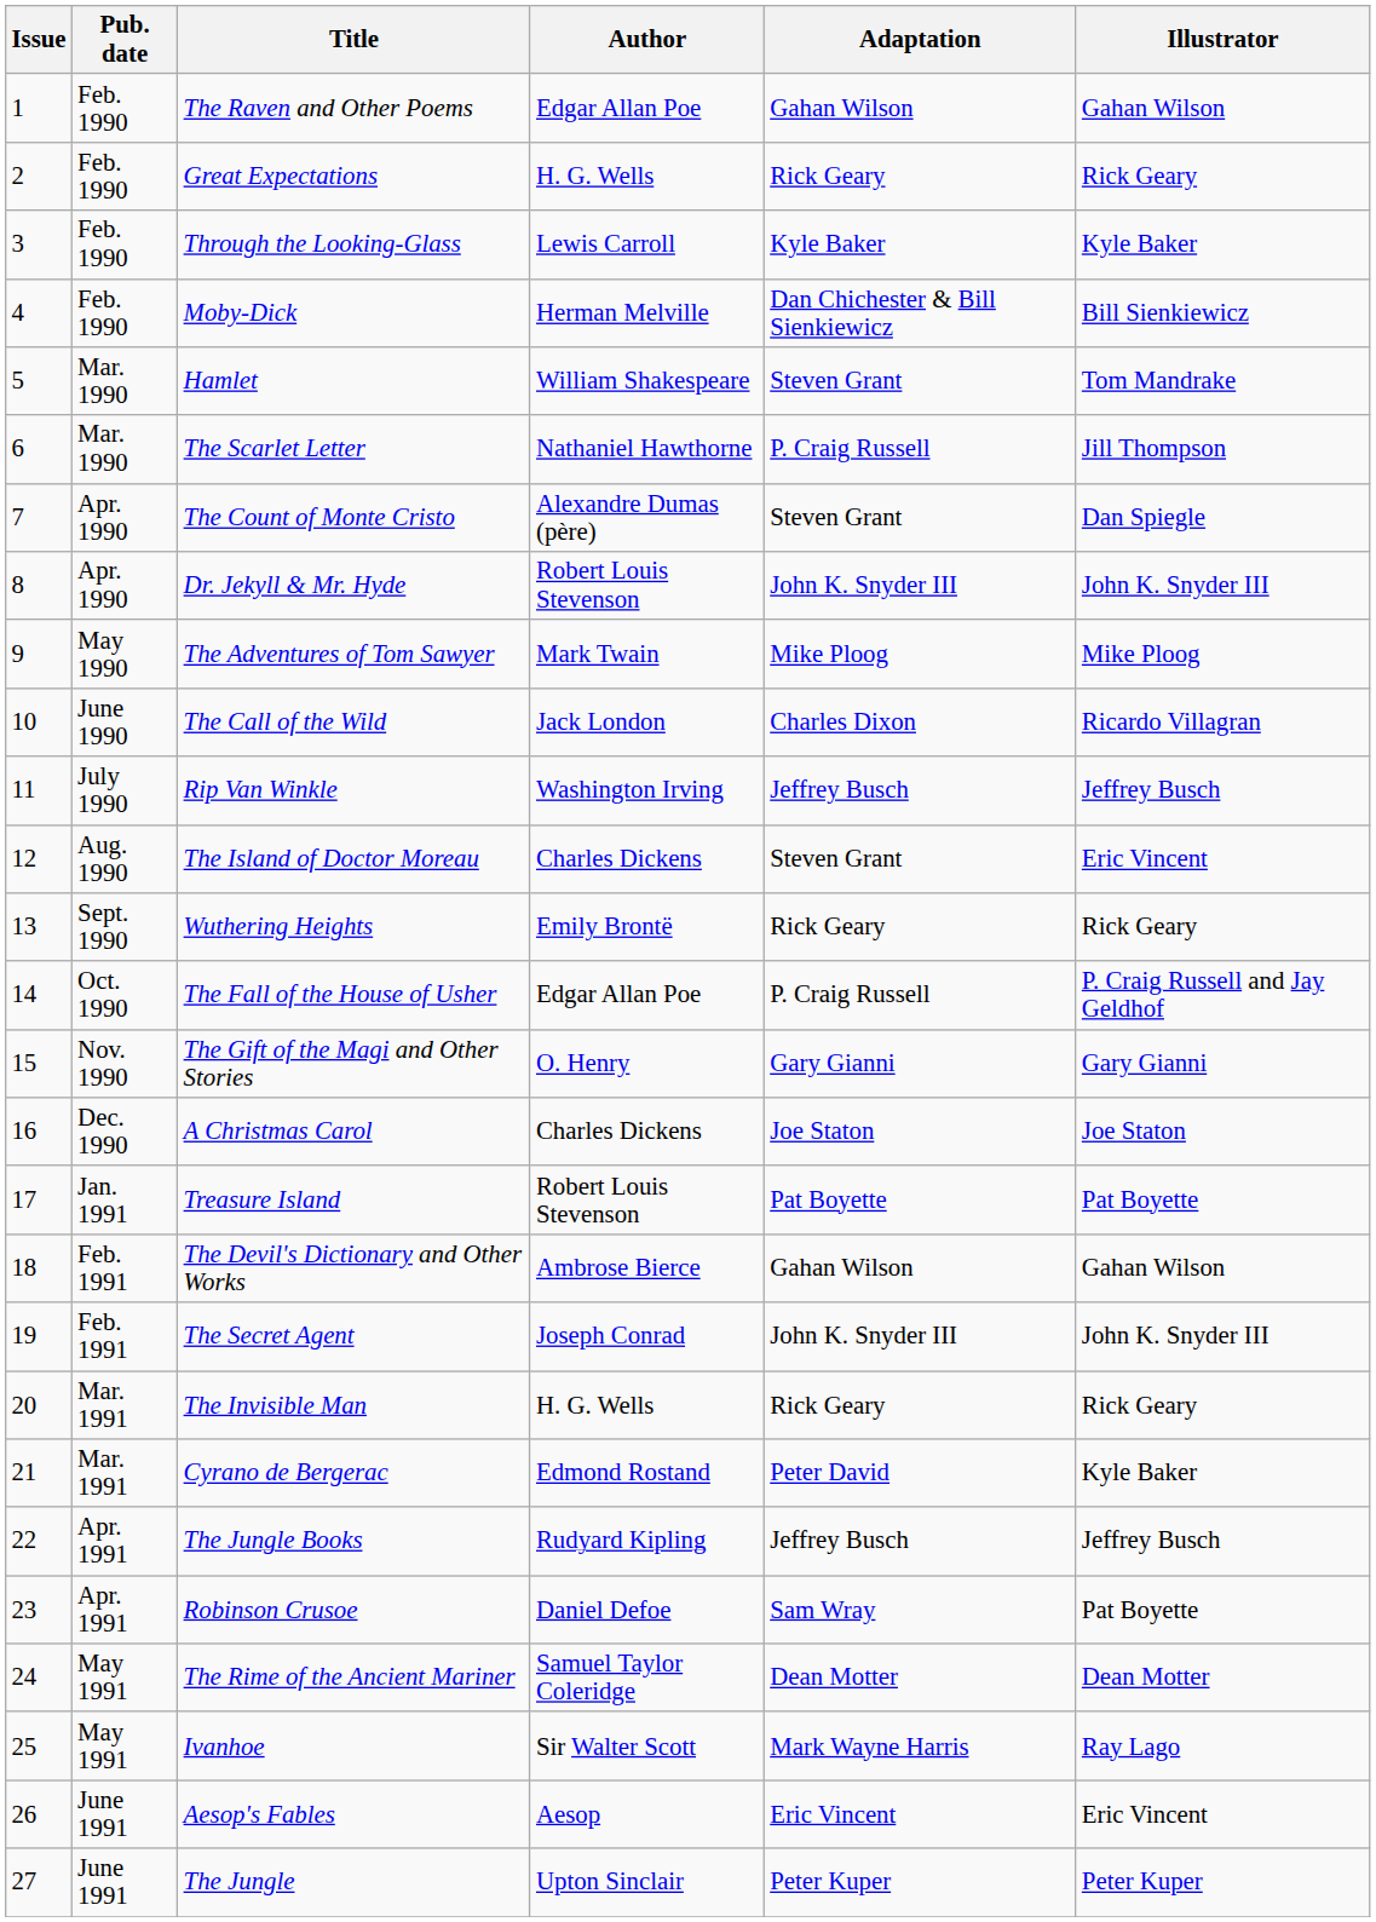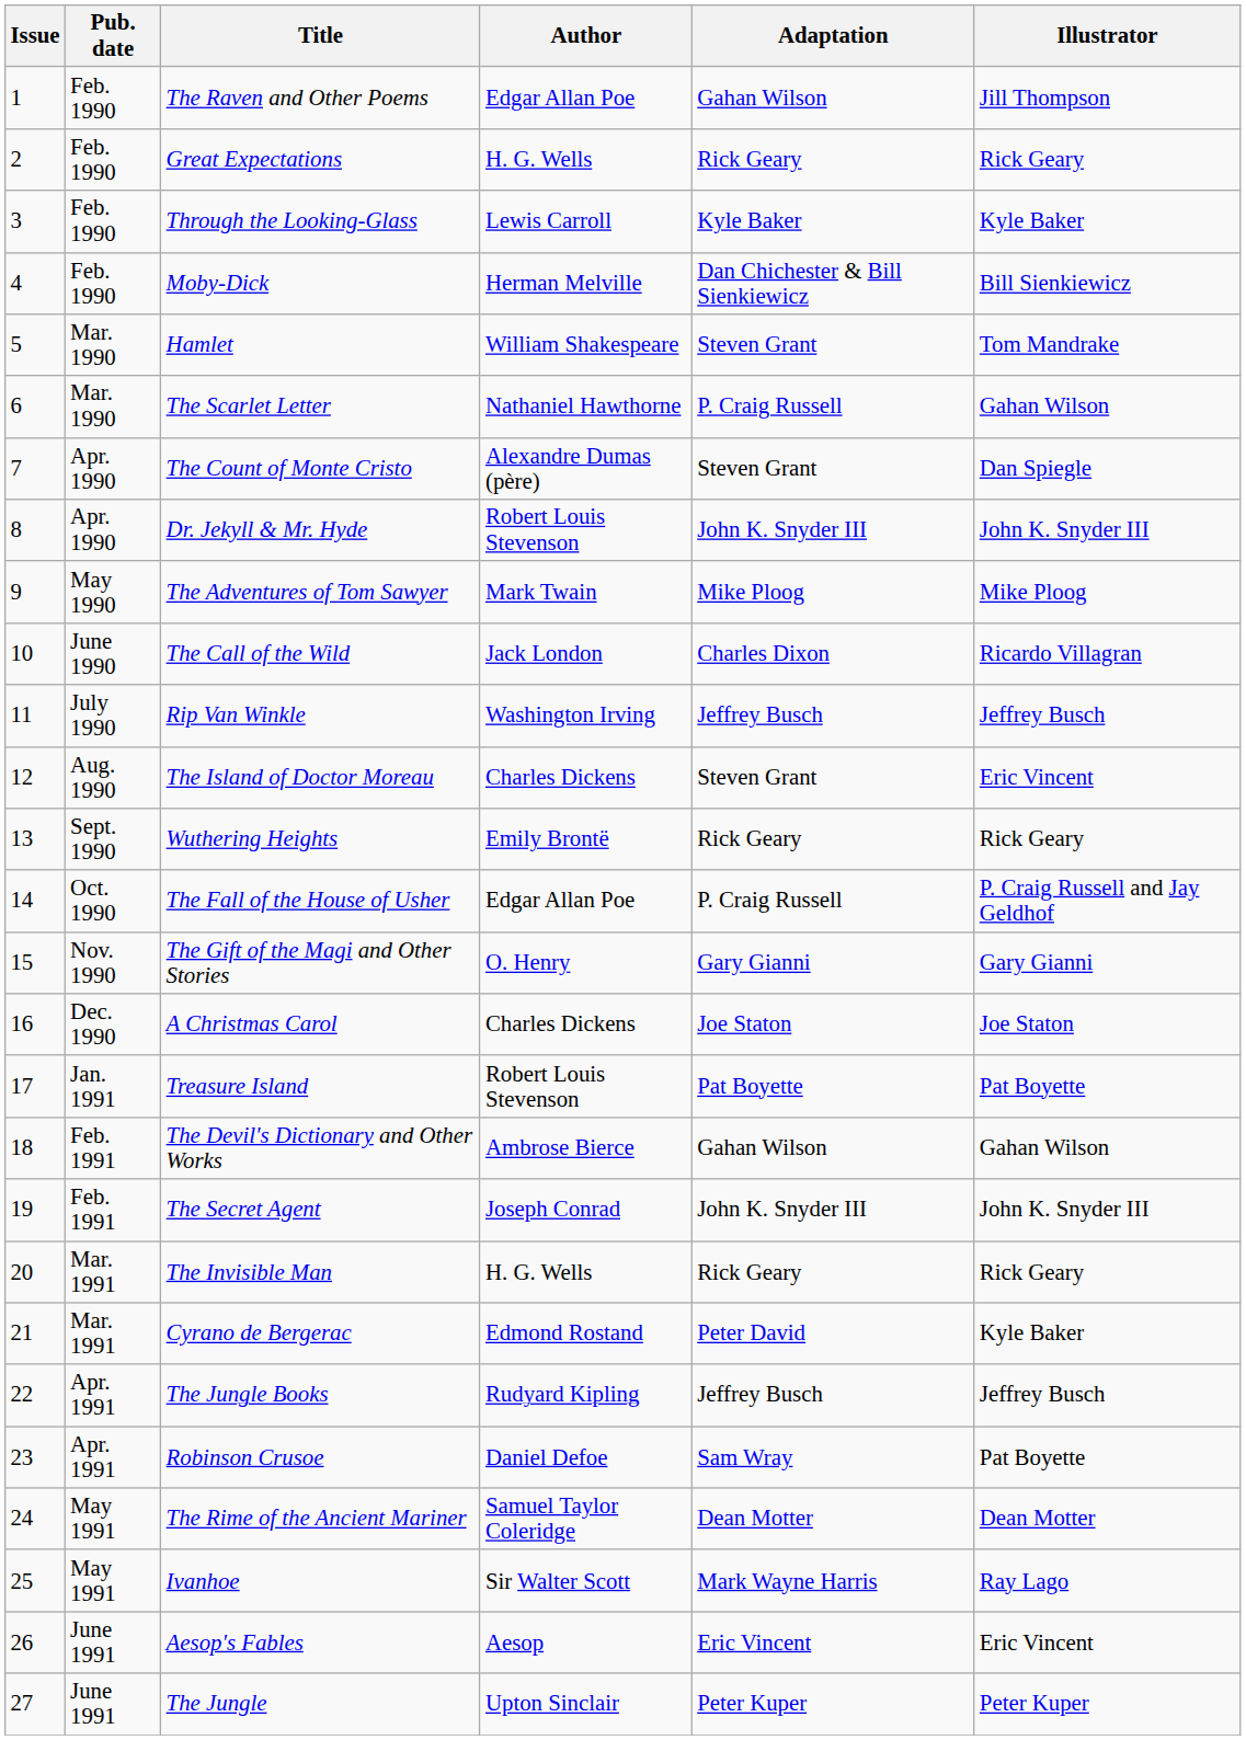 <table class="wikitable sortable collapsible collapsed" border="1">
 <tr>
 <th>Issue</th>
 <th>Pub. date</th>
 <th>Title</th>
 <th>Author</th>
 <th>Adaptation</th>
 <th>Illustrator</th>
 </tr>
 <tr>
 <td>1</td>
 <td>Feb. 1990</td>
 <td data-sort-value="Raven, The"><em><a href='#'>The Raven</a> and Other Poems</em></td>
 <td data-sort-value="Poe, Edgar Allan"><a href='#'>Edgar Allan Poe</a></td>
 <td data-sort-value="Wilson, Gahan"><a href='#'>Gahan Wilson</a></td>
-<td data-sort-value="Wilson, Gahan"><a href='#'>Gahan Wilson</a></td>
+<td data-sort-value="Thompson, Jill"><a href='#'>Jill Thompson</a></td>
 </tr>
 <tr>
 <td>2</td>
 <td>Feb. 1990</td>
 <td><em><a href='#'>Great Expectations</a></em></td>
 <td data-sort-value="Wells, H.G."><a href='#'>H. G. Wells</a></td>
 <td data-sort-value="Geary, Rick"><a href='#'>Rick Geary</a></td>
 <td data-sort-value="Geary, Rick"><a href='#'>Rick Geary</a></td>
 </tr>
 <tr>
 <td>3</td>
 <td>Feb. 1990</td>
 <td><em><a href='#'>Through the Looking-Glass</a></em></td>
 <td data-sort-value="Carroll, Lewis"><a href='#'>Lewis Carroll</a></td>
 <td data-sort-value="Baker, Kyle"><a href='#'>Kyle Baker</a></td>
 <td data-sort-value="Baker, Kyle"><a href='#'>Kyle Baker</a></td>
 </tr>
 <tr>
 <td>4</td>
 <td>Feb. 1990</td>
 <td><em><a href='#'>Moby-Dick</a></em></td>
 <td data-sort-value="Melville, Herman"><a href='#'>Herman Melville</a></td>
 <td data-sort-value="Chichester, Dan; Sienkiwicz, Bill"><a href='#'>Dan Chichester</a> & <a href='#'>Bill Sienkiewicz</a></td>
 <td data-sort-value="Sienkiewicz, Bill"><a href='#'>Bill Sienkiewicz</a></td>
 </tr>
 <tr>
 <td>5</td>
 <td>Mar. 1990</td>
 <td><em><a href='#'>Hamlet</a></em></td>
 <td data-sort-value="Shakespeare, William"><a href='#'>William Shakespeare</a></td>
 <td data-sort-value="Grant, Steven"><a href='#'>Steven Grant</a></td>
 <td data-sort-value="Mandrake, Tom"><a href='#'>Tom Mandrake</a></td>
 </tr>
 <tr>
 <td>6</td>
 <td>Mar. 1990</td>
 <td data-sort-value="Scarlet Letter, The"><em><a href='#'>The Scarlet Letter</a></em></td>
 <td data-sort-value="Hawthorne, Nathaniel"><a href='#'>Nathaniel Hawthorne</a></td>
 <td data-sort-value="Russell, P. Craig"><a href='#'>P. Craig Russell</a></td>
-<td data-sort-value="Thompson, Jill"><a href='#'>Jill Thompson</a></td>
+<td data-sort-value="Wilson, Gahan"><a href='#'>Gahan Wilson</a></td>
 </tr>
 <tr>
 <td>7</td>
 <td>Apr. 1990</td>
 <td data-sort-value="Count of Monte Cristo, The"><em><a href='#'>The Count of Monte Cristo</a></em></td>
 <td data-sort-value="Dumas, Alexandre (ppère)"><a href='#'>Alexandre Dumas</a> (père)</td>
 <td data-sort-value="Grant, Steven">Steven Grant</td>
 <td data-sort-value="Spiegle, Dan"><a href='#'>Dan Spiegle</a></td>
 </tr>
 <tr>
 <td>8</td>
 <td>Apr. 1990</td>
 <td><em><a href='#'>Dr. Jekyll & Mr. Hyde</a></em></td>
 <td data-sort-value="Stevenson, Robert Louis"><a href='#'>Robert Louis Stevenson</a></td>
 <td data-sort-value="Snyder, John K. III"><a href='#'>John K. Snyder III</a></td>
 <td data-sort-value="Snyder, John K. III"><a href='#'>John K. Snyder III</a></td>
 </tr>
 <tr>
 <td>9</td>
 <td>May 1990</td>
 <td data-sort-value="Adventures of Tom Sawyer, The"><em><a href='#'>The Adventures of Tom Sawyer</a></em></td>
 <td data-sort-value="Twain, Mark"><a href='#'>Mark Twain</a></td>
 <td data-sort-value="Ploog, Mike"><a href='#'>Mike Ploog</a></td>
 <td data-sort-value="Ploog, Mike"><a href='#'>Mike Ploog</a></td>
 </tr>
 <tr>
 <td>10</td>
 <td>June 1990</td>
 <td data-sort-value="Call of the Wild, The"><em><a href='#'>The Call of the Wild</a></em></td>
 <td data-sort-value="London, Jack"><a href='#'>Jack London</a></td>
 <td data-sort-value="Dixon, Charles"><a href='#'>Charles Dixon</a></td>
 <td data-sort-value="Villagran, Ricardo"><a href='#'>Ricardo Villagran</a></td>
 </tr>
 <tr>
 <td>11</td>
 <td>July 1990</td>
 <td><em><a href='#'>Rip Van Winkle</a></em></td>
 <td data-sort-value="Irving, Washington"><a href='#'>Washington Irving</a></td>
 <td data-sort-value="Busch, Jeffrey"><a href='#'>Jeffrey Busch</a></td>
 <td data-sort-value="Busch, Jeffery"><a href='#'>Jeffrey Busch</a></td>
 </tr>
 <tr>
 <td>12</td>
 <td>Aug. 1990</td>
 <td data-sort-value="Island of Doctor Moreau, The"><em><a href='#'>The Island of Doctor Moreau</a></em></td>
 <td data-sort-value="Dickens, Charles"><a href='#'>Charles Dickens</a></td>
 <td data-sort-value="Grant, Steven">Steven Grant</td>
 <td data-sort-value="Vincent, Eric"><a href='#'>Eric Vincent</a></td>
 </tr>
 <tr>
 <td>13</td>
 <td>Sept. 1990</td>
 <td><em><a href='#'>Wuthering Heights</a></em></td>
 <td data-sort-value="Brontë, Emily"><a href='#'>Emily Brontë</a></td>
 <td data-sort-value="Geary, Rick">Rick Geary</td>
 <td data-sort-value="Geary, Rick">Rick Geary</td>
 </tr>
 <tr>
 <td>14</td>
 <td>Oct. 1990</td>
 <td data-sort-value="Fall of the House of Usher"><em><a href='#'>The Fall of the House of Usher</a></em></td>
 <td data-sort-value="Poe, Edgar Allan">Edgar Allan Poe</td>
 <td data-sort-value="Russell, Craig P.">P. Craig Russell</td>
 <td data-sort-value="Russell, Craig P.; Geldhof, Jay"><a href='#'>P. Craig Russell</a> and <a href='#'>Jay Geldhof</a></td>
 </tr>
 <tr>
 <td>15</td>
 <td>Nov. 1990</td>
 <td data-sort-value="Gift of the Magi, The"><em><a href='#'>The Gift of the Magi</a> and Other Stories</em></td>
 <td data-sort-value="Henry, O."><a href='#'>O. Henry</a></td>
 <td data-sort-value="Gianni, Gary"><a href='#'>Gary Gianni</a></td>
 <td data-sort-value="Gianni, Gary"><a href='#'>Gary Gianni</a></td>
 </tr>
 <tr>
 <td>16</td>
 <td>Dec. 1990</td>
 <td data-sort-value="Christmas Carol, A"><em><a href='#'>A Christmas Carol</a></em></td>
 <td data-sort-value="Dickens, Charles">Charles Dickens</td>
 <td data-sort-value="Staton, Joe"><a href='#'>Joe Staton</a></td>
 <td data-sort-value="Staton, Joe"><a href='#'>Joe Staton</a></td>
 </tr>
 <tr>
 <td>17</td>
 <td>Jan. 1991</td>
 <td><em><a href='#'>Treasure Island</a></em></td>
 <td data-sort-value="Stevenson, Robert Louis">Robert Louis Stevenson</td>
 <td data-sort-value="Boyette, Pat"><a href='#'>Pat Boyette</a></td>
 <td data-sort-value="Boyette, Pat"><a href='#'>Pat Boyette</a></td>
 </tr>
 <tr>
 <td>18</td>
 <td>Feb. 1991</td>
 <td data-sort-value="Devil's Dictionary, The"><em><a href='#'>The Devil's Dictionary</a> and Other Works</em></td>
 <td data-sort-value="Bierce, Ambrose"><a href='#'>Ambrose Bierce</a></td>
 <td data-sort-value="Wilson, Gahan">Gahan Wilson</td>
 <td data-sort-value="Wilson, Gahan">Gahan Wilson</td>
 </tr>
 <tr>
 <td>19</td>
 <td>Feb. 1991</td>
 <td data-sort-value="Secret Agent, The"><em><a href='#'>The Secret Agent</a></em></td>
 <td data-sort-value="Conrad, Joseph"><a href='#'>Joseph Conrad</a></td>
 <td data-sort-value="Snyder, John K. III">John K. Snyder III</td>
 <td data-sort-value="Snyder, John K. III">John K. Snyder III</td>
 </tr>
 <tr>
 <td>20</td>
 <td>Mar. 1991</td>
 <td data-sort-value="Invisible Man, The"><em><a href='#'>The Invisible Man</a></em></td>
 <td data-sort-value="Wells, H.G.">H. G. Wells</td>
 <td data-sort-value="Geary, Rick">Rick Geary</td>
 <td data-sort-value="Geary, Rick">Rick Geary</td>
 </tr>
 <tr>
 <td>21</td>
 <td>Mar. 1991</td>
 <td><em><a href='#'>Cyrano de Bergerac</a></em></td>
 <td data-sort-value="Rostand, Edmond"><a href='#'>Edmond Rostand</a></td>
 <td data-sort-value="David, Peter"><a href='#'>Peter David</a></td>
 <td data-sort-value="Baker, Kyle">Kyle Baker</td>
 </tr>
 <tr>
 <td>22</td>
 <td>Apr. 1991</td>
 <td data-sort-value="Jungle Books, The"><em><a href='#'>The Jungle Books</a></em></td>
 <td data-sort-value="Kipling, Rudyard"><a href='#'>Rudyard Kipling</a></td>
 <td data-sort-value="Busch, Jeffrey">Jeffrey Busch</td>
 <td data-sort-value="Busch, Jeffery">Jeffrey Busch</td>
 </tr>
 <tr>
 <td>23</td>
 <td>Apr. 1991</td>
 <td><em><a href='#'>Robinson Crusoe</a></em></td>
 <td data-sort-value="Defoe, Daniel"><a href='#'>Daniel Defoe</a></td>
 <td data-sort-value="Wray, Sam"><a href='#'>Sam Wray</a></td>
 <td data-sort-value="Boyette, Pat">Pat Boyette</td>
 </tr>
 <tr>
 <td>24</td>
 <td>May 1991</td>
 <td data-sort-value="Rime of the Ancient Mariner, The"><em><a href='#'>The Rime of the Ancient Mariner</a></em></td>
 <td data-sort-value="Coleridge, Samuel Taylor"><a href='#'>Samuel Taylor Coleridge</a></td>
 <td data-sort-value="Motter, Dean"><a href='#'>Dean Motter</a></td>
 <td data-sort-value="Motter, Dean"><a href='#'>Dean Motter</a></td>
 </tr>
 <tr>
 <td>25</td>
 <td>May 1991</td>
 <td><em><a href='#'>Ivanhoe</a></em></td>
 <td data-sort-value="Scott, Walter">Sir <a href='#'>Walter Scott</a></td>
 <td data-sort-value="Harris, Mark Wayne"><a href='#'>Mark Wayne Harris</a></td>
 <td data-sort-value="Lago, Ray"><a href='#'>Ray Lago</a></td>
 </tr>
 <tr>
 <td>26</td>
 <td>June 1991</td>
 <td><em><a href='#'>Aesop's Fables</a></em></td>
 <td><a href='#'>Aesop</a></td>
 <td data-sort-value="Vincent, Eric"><a href='#'>Eric Vincent</a></td>
 <td data-sort-value="Vincent, Eric">Eric Vincent</td>
 </tr>
 <tr>
 <td>27</td>
 <td>June 1991</td>
 <td data-sort-value="Jungle, The"><em><a href='#'>The Jungle</a></em></td>
 <td data-sort-value="Sinclair, Upton"><a href='#'>Upton Sinclair</a></td>
 <td data-sort-value="Kuper, Peter"><a href='#'>Peter Kuper</a></td>
 <td data-sort-value="Kuper, Peter"><a href='#'>Peter Kuper</a></td>
 </tr>
 <tr -->
 </tr>
 </table>
